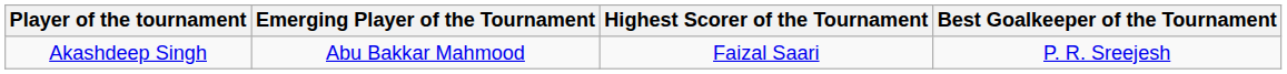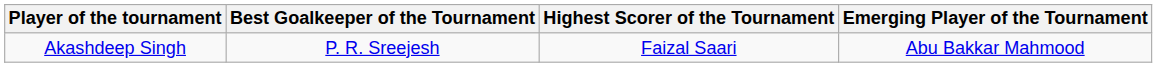 <table class=wikitable style="margin:auto; text-align:center">
 <tr>
 <th>Player of the tournament</th>
+<th>Best Goalkeeper of the Tournament</th>
+<th>Highest Scorer of the Tournament</th>
 <th>Emerging Player of the Tournament</th>
-<th>Highest Scorer of the Tournament</th>
-<th>Best Goalkeeper of the Tournament</th>
 </tr>
 <tr>
 <td> <a href='#'>Akashdeep Singh</a></td>
+<td> <a href='#'>P. R. Sreejesh</a></td>
+<td> <a href='#'>Faizal Saari</a></td>
 <td> <a href='#'>Abu Bakkar Mahmood</a></td>
-<td> <a href='#'>Faizal Saari</a></td>
-<td> <a href='#'>P. R. Sreejesh</a></td>
 </tr>
 </table>
